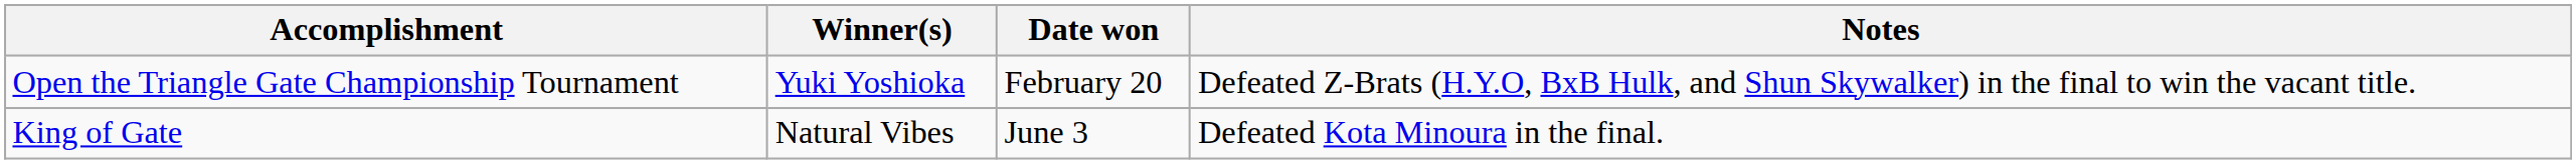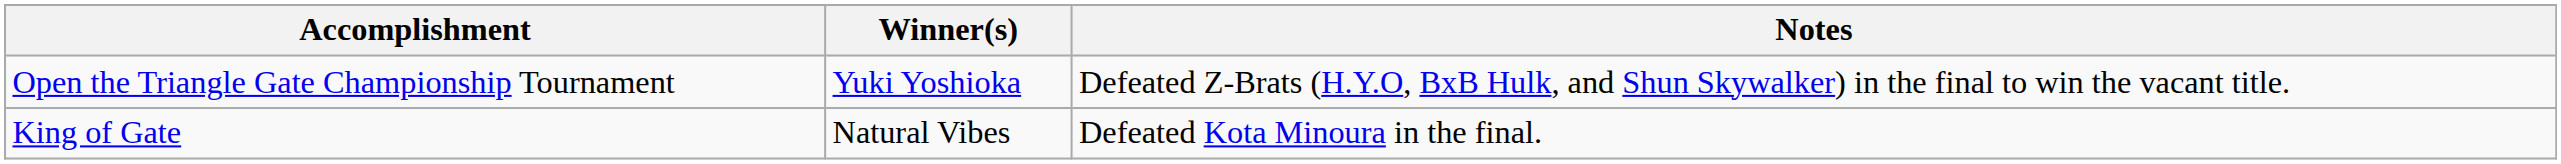 <table class="wikitable" style="width:100%;">
 <tr>
 <th>Accomplishment</th>
 <th>Winner(s)</th>
-<th>Date won</th>
 <th>Notes</th>
 </tr>
 <tr>
 <td><a href='#'>Open the Triangle Gate Championship</a> Tournament</td>
 <td><a href='#'>Yuki Yoshioka</a></td>
-<td>February 20</td>
 <td>Defeated Z-Brats (<a href='#'>H.Y.O</a>, <a href='#'>BxB Hulk</a>, and <a href='#'>Shun Skywalker</a>) in the final to win the vacant title.</td>
 </tr>
 <tr>
 <td><a href='#'>King of Gate</a></td>
 <td>Natural Vibes<br></td>
-<td>June 3</td>
 <td>Defeated <a href='#'>Kota Minoura</a> in the final.</td>
 </tr>
 </table>
